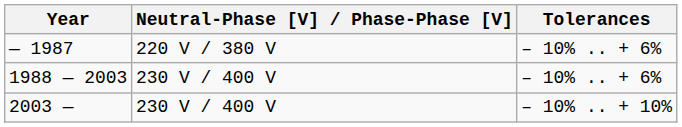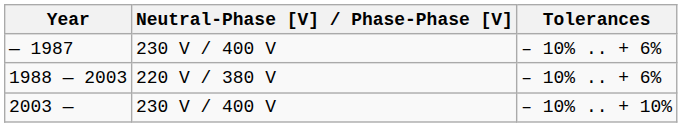 <table class=wikitable>
 <tr>
 <th>Year</th>
 <th>Neutral-Phase [V] / Phase-Phase [V]</th>
 <th>Tolerances</th>
 </tr>
 <tr>
 <td>— 1987</td>
-<td>220 V / 380 V</td>
+<td>230 V / 400 V</td>
 <td>– 10% .. + 6%</td>
 </tr>
 <tr>
 <td>1988 — 2003</td>
-<td>230 V / 400 V</td>
+<td>220 V / 380 V</td>
 <td>– 10% .. + 6%</td>
 </tr>
 <tr>
 <td>2003 —</td>
 <td>230 V / 400 V</td>
 <td>– 10% .. + 10%</td>
 </tr>
 </table>
